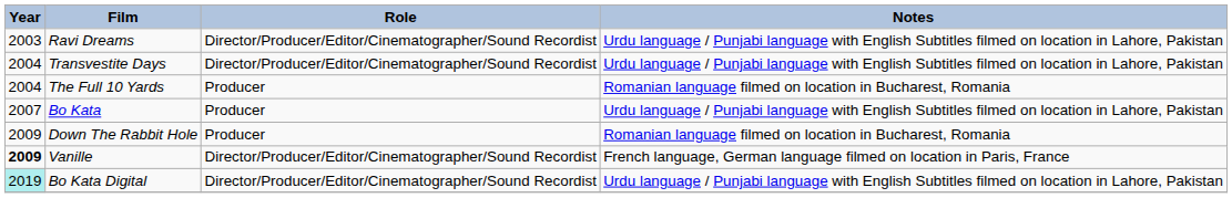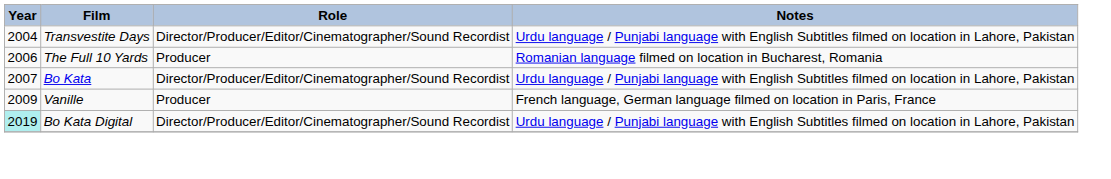 <table class="wikitable" style="font-size:90%;">
 <tr>
 <th style="background:#B0C4DE;">Year</th>
 <th style="background:#B0C4DE;">Film</th>
 <th style="background:#B0C4DE;">Role</th>
 <th style="background:#B0C4DE;">Notes</th>
 </tr>
 <tr>
-<td rowspan="1">2003</td>
-<td><em>Ravi Dreams</em></td>
-<td>Director/Producer/Editor/Cinematographer/Sound Recordist</td>
-<td><a href='#'>Urdu language</a> / <a href='#'>Punjabi language</a> with English Subtitles filmed on location in Lahore, Pakistan</td>
-</tr>
-<tr>
 <td rowspan="1">2004</td>
 <td><em>Transvestite Days</em></td>
 <td>Director/Producer/Editor/Cinematographer/Sound Recordist</td>
 <td><a href='#'>Urdu language</a> / <a href='#'>Punjabi language</a> with English Subtitles filmed on location in Lahore, Pakistan</td>
 </tr>
 <tr>
-<td rowspan="1">2004</td>
+<td rowspan="1">2006</td>
 <td><em>The Full 10 Yards</em></td>
 <td>Producer</td>
 <td><a href='#'>Romanian language</a> filmed on location in Bucharest, Romania</td>
 </tr>
 <tr>
 <td rowspan="1">2007</td>
 <td><em><a href='#'>Bo Kata</a></em></td>
-<td>Producer</td>
+<td>Director/Producer/Editor/Cinematographer/Sound Recordist</td>
 <td><a href='#'>Urdu language</a> / <a href='#'>Punjabi language</a> with English Subtitles filmed on location in Lahore, Pakistan</td>
 </tr>
 <tr>
 <td rowspan="1">2009</td>
-<td><em>Down The Rabbit Hole</em></td>
+<td><em>Vanille</em></td>
 <td>Producer</td>
-<td><a href='#'>Romanian language</a> filmed on location in Bucharest, Romania</td>
-</tr>
-<tr>
-<td rowspan="1"><strong>2009</strong></td>
-<td><em>Vanille</em></td>
-<td>Director/Producer/Editor/Cinematographer/Sound Recordist</td>
 <td>French language, German language filmed on location in Paris, France</td>
 </tr>
 <tr>
 <td rowspan="1" style="background: paleturquoise;">2019</td>
 <td><em>Bo Kata Digital</em></td>
 <td>Director/Producer/Editor/Cinematographer/Sound Recordist</td>
 <td><a href='#'>Urdu language</a> / <a href='#'>Punjabi language</a> with English Subtitles filmed on location in Lahore, Pakistan</td>
 </tr>
 <tr>
 </tr>
 </table>
